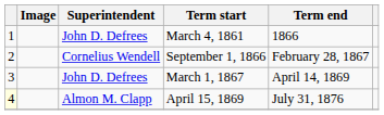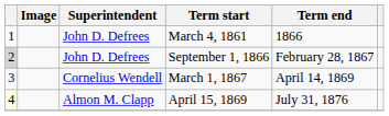 <table class="wikitable">
 <tr>
 <th></th>
 <th>Image</th>
 <th>Superintendent</th>
 <th>Term start</th>
 <th>Term end</th>
 <th></th>
 </tr>
 <tr>
 <td>1</td>
 <td></td>
 <td><a href='#'>John D. Defrees</a></td>
 <td>March 4, 1861</td>
 <td>1866</td>
 <td></td>
 </tr>
 <tr>
-<td>2</td>
+<td style="background: lightgrey;">2</td>
 <td></td>
-<td><a href='#'>Cornelius Wendell</a></td>
+<td><a href='#'>John D. Defrees</a></td>
 <td>September 1, 1866</td>
 <td>February 28, 1867</td>
 <td></td>
 </tr>
 <tr>
 <td>3</td>
 <td></td>
-<td><a href='#'>John D. Defrees</a></td>
+<td><a href='#'>Cornelius Wendell</a></td>
 <td>March 1, 1867</td>
 <td>April 14, 1869</td>
 <td></td>
 </tr>
 <tr>
 <td style="background: lightyellow;">4</td>
 <td></td>
 <td><a href='#'>Almon M. Clapp</a></td>
 <td>April 15, 1869</td>
 <td>July 31, 1876</td>
 <td></td>
 </tr>
 <tr>
 </tr>
 </table>
